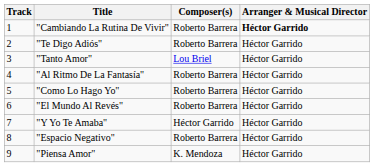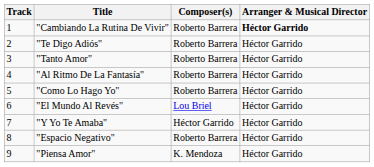 <table class="wikitable">
 <tr>
 <th>Track</th>
 <th>Title</th>
 <th>Composer(s)</th>
 <th>Arranger & Musical Director</th>
 </tr>
 <tr>
 <td>1</td>
 <td>"Cambiando La Rutina De Vivir"</td>
 <td>Roberto Barrera</td>
 <td><strong>Héctor Garrido</strong></td>
 </tr>
 <tr>
 <td>2</td>
 <td>"Te Digo Adiós"</td>
 <td>Roberto Barrera</td>
 <td>Héctor Garrido</td>
 </tr>
 <tr>
 <td>3</td>
 <td>"Tanto Amor"</td>
-<td><a href='#'>Lou Briel</a></td>
+<td>Roberto Barrera</td>
 <td>Héctor Garrido</td>
 </tr>
 <tr>
 <td>4</td>
 <td>"Al Ritmo De La Fantasía"</td>
 <td>Roberto Barrera</td>
 <td>Héctor Garrido</td>
 </tr>
 <tr>
 <td>5</td>
 <td>"Como Lo Hago Yo"</td>
 <td>Roberto Barrera</td>
 <td>Héctor Garrido</td>
 </tr>
 <tr>
 <td>6</td>
 <td>"El Mundo Al Revés"</td>
-<td>Roberto Barrera</td>
+<td><a href='#'>Lou Briel</a></td>
 <td>Héctor Garrido</td>
 </tr>
 <tr>
 <td>7</td>
 <td>"Y Yo Te Amaba"</td>
 <td>Héctor Garrido</td>
 <td>Héctor Garrido</td>
 </tr>
 <tr>
 <td>8</td>
 <td>"Espacio Negativo"</td>
 <td>Roberto Barrera</td>
 <td>Héctor Garrido</td>
 </tr>
 <tr>
 <td>9</td>
 <td>"Piensa Amor"</td>
 <td>K. Mendoza</td>
 <td>Héctor Garrido</td>
 </tr>
 </table>
